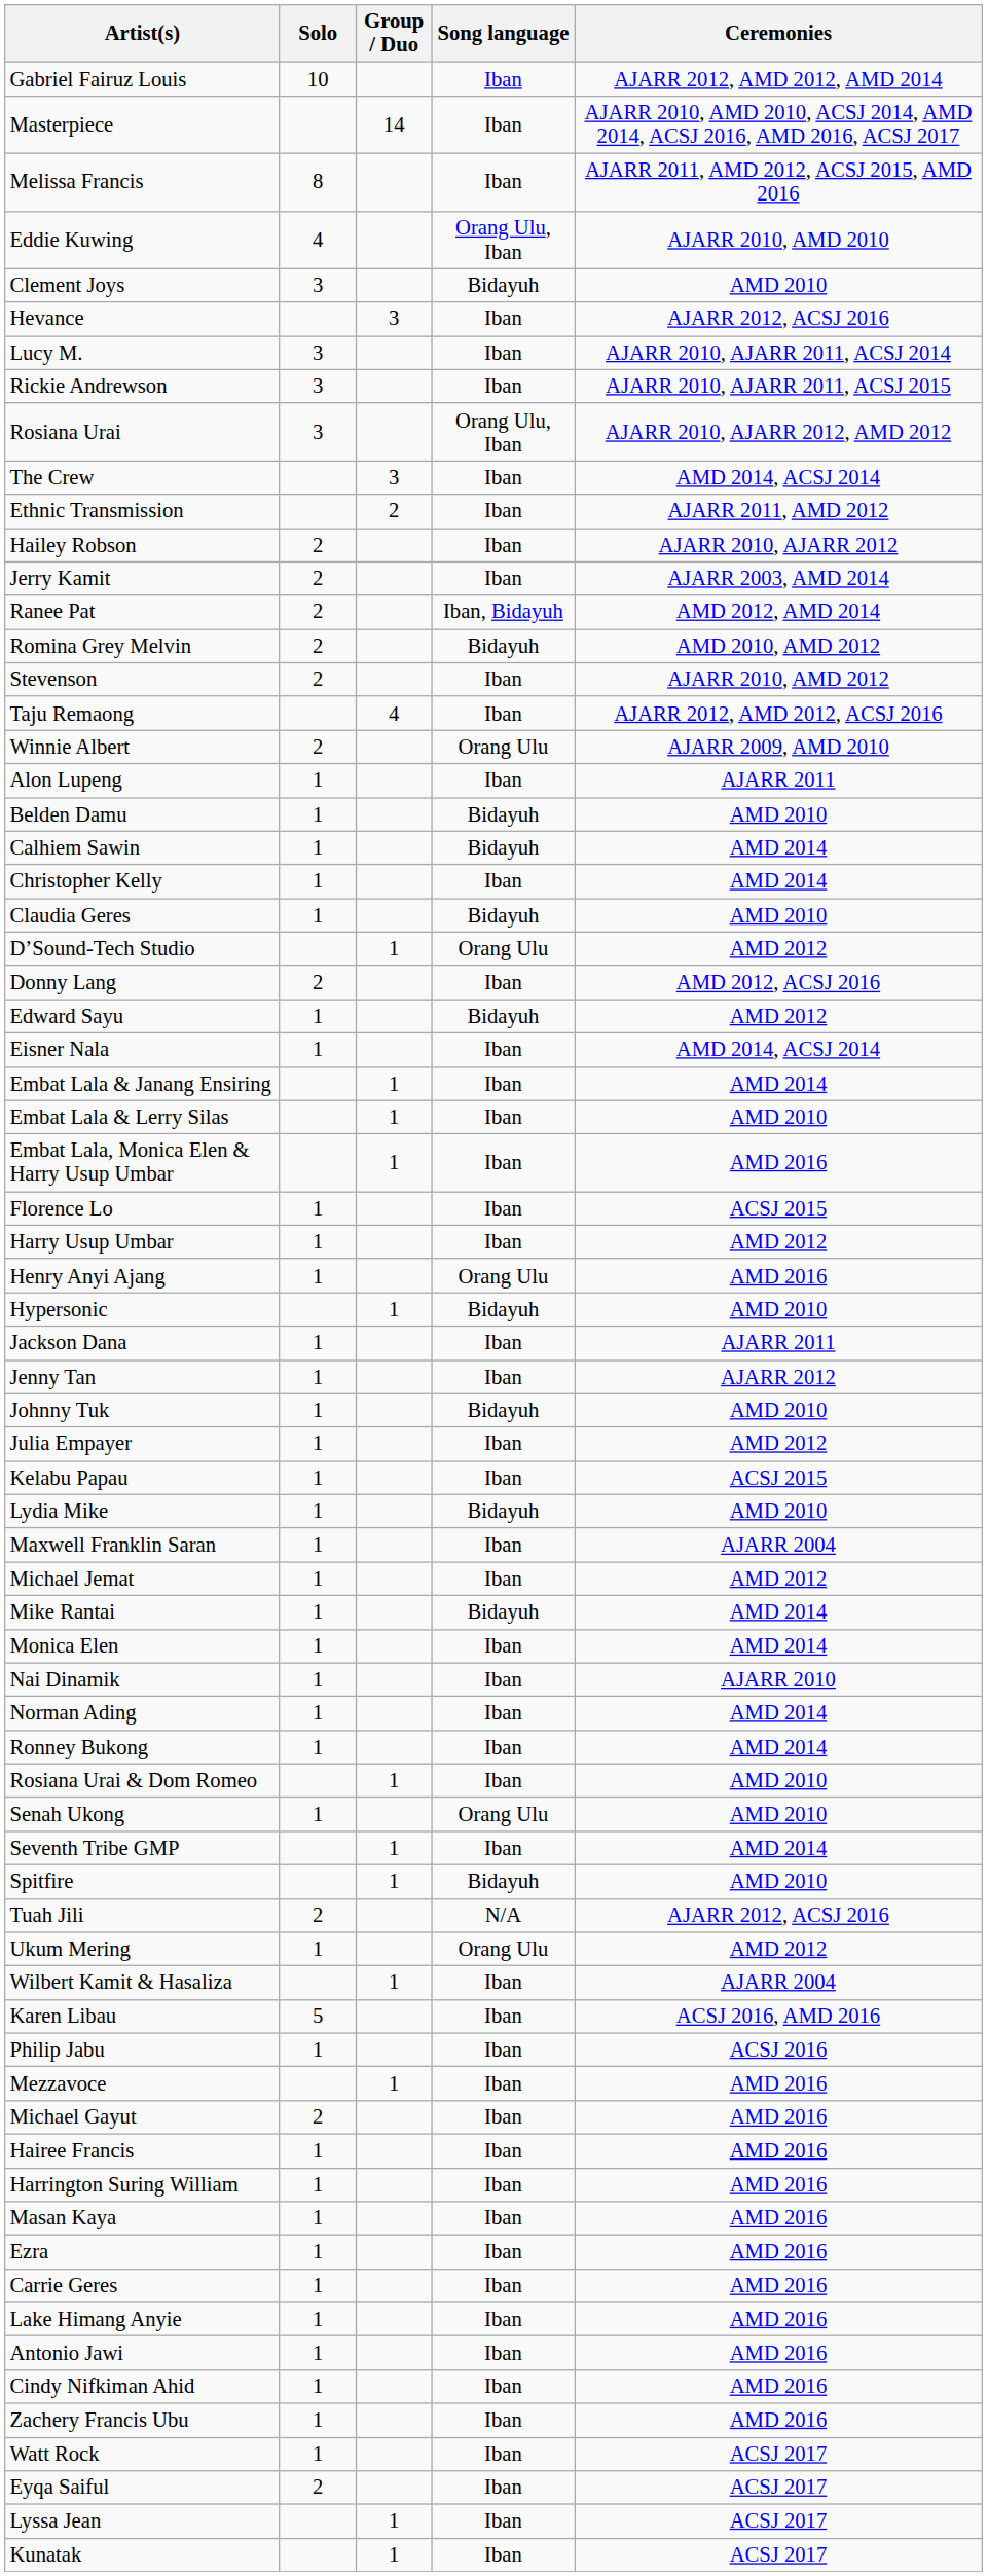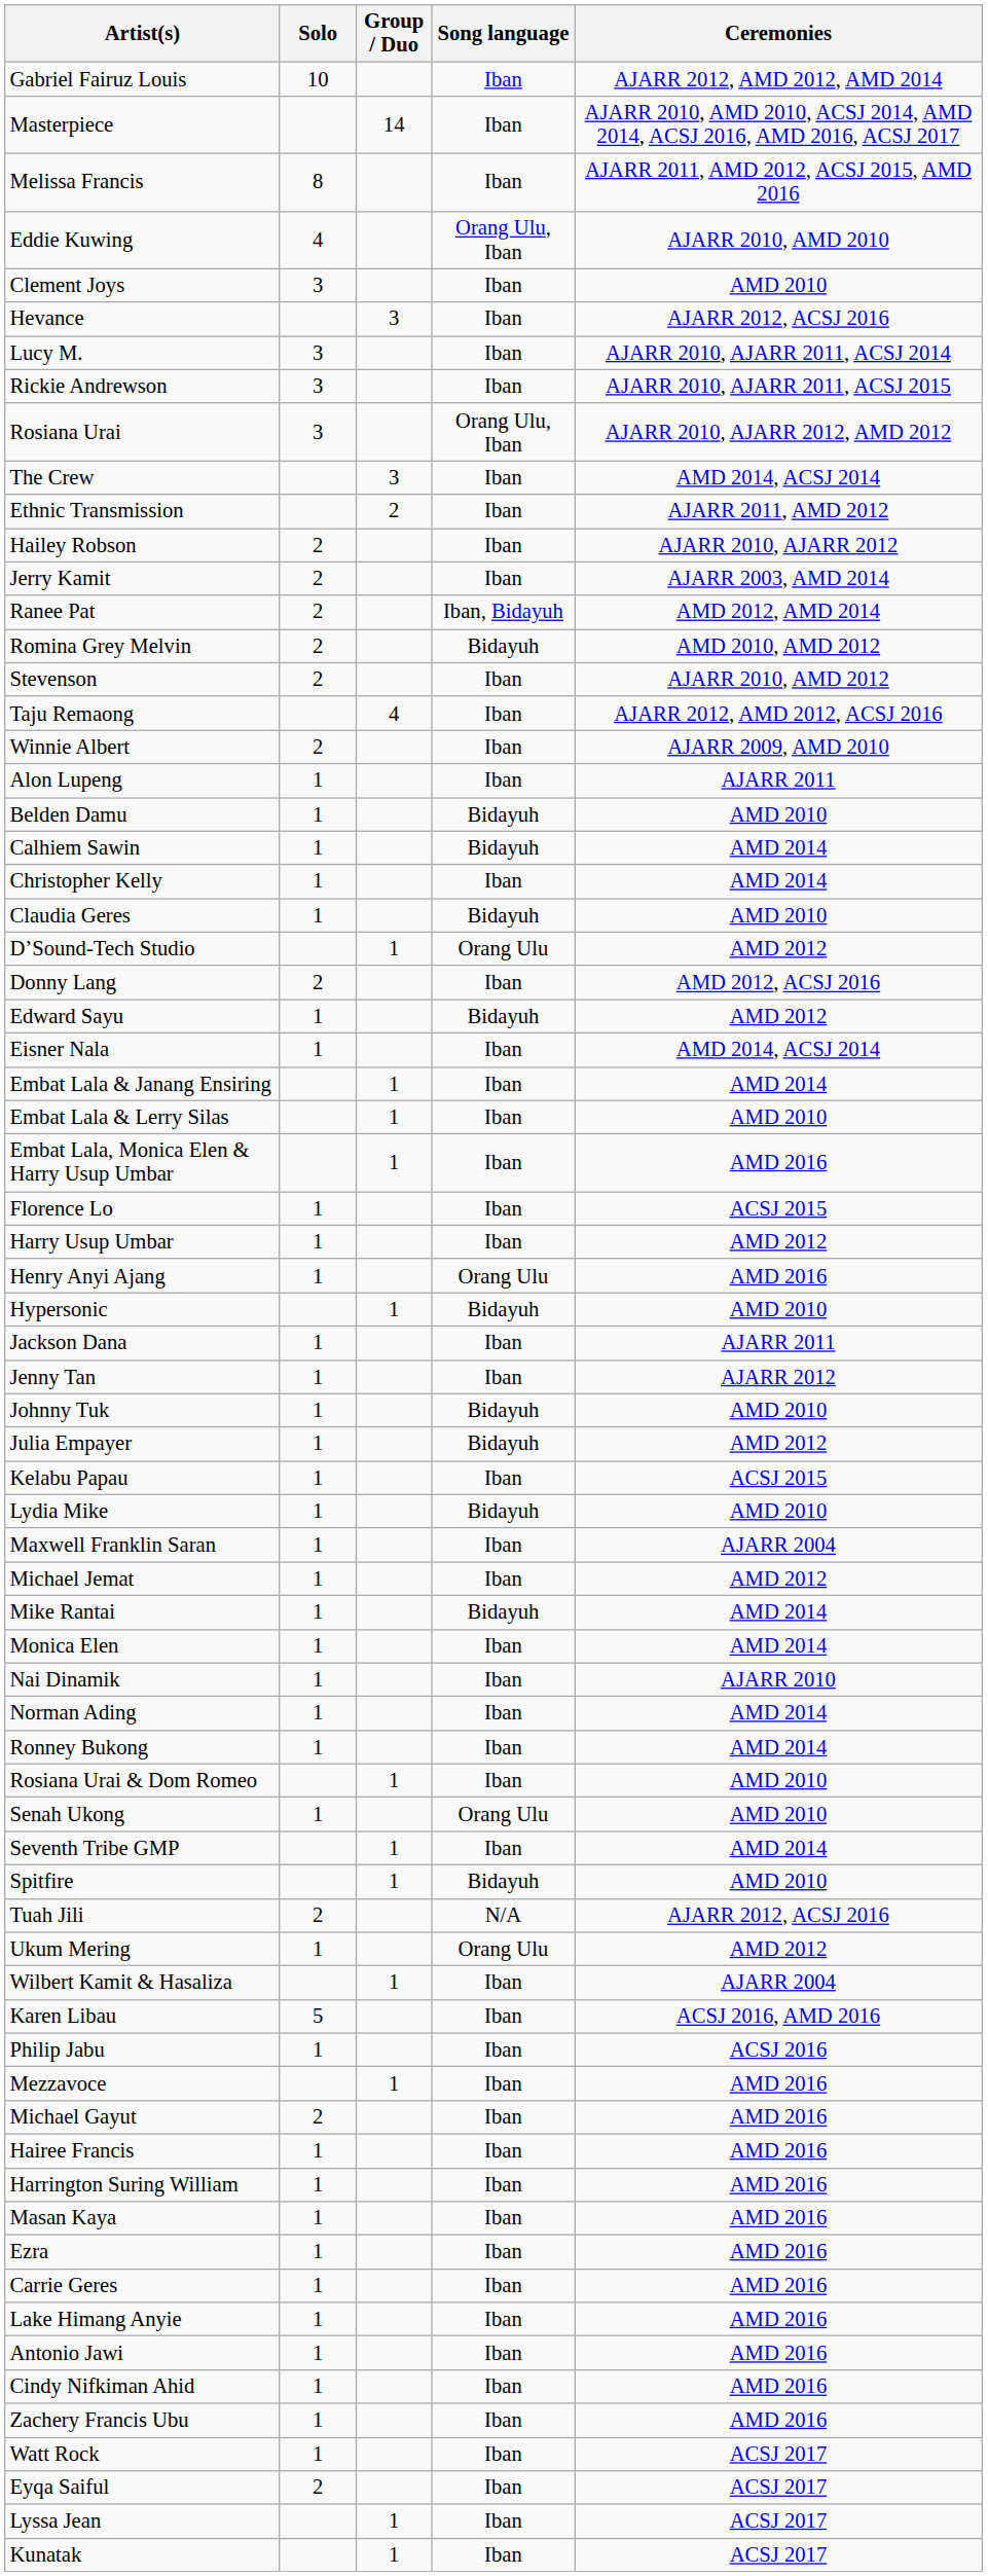 <table class="sortable wikitable" style="text-align: left">
 <tr>
 <th style="width:200px;"><strong>Artist(s)</strong></th>
 <th width="50"><strong>Solo</strong></th>
 <th width="50"><strong>Group / Duo</strong></th>
 <th style="width:100px;"><strong>Song language</strong></th>
 <th style="width:300px;"><strong>Ceremonies</strong></th>
 </tr>
 <tr>
 <td>Gabriel Fairuz Louis</td>
 <td style="text-align:center;">10</td>
 <td style="text-align:center;"></td>
 <td style="text-align:center;"><a href='#'>Iban</a></td>
 <td style="text-align:center;"><a href='#'>AJARR 2012</a>, <a href='#'>AMD 2012</a>, <a href='#'>AMD 2014</a></td>
 </tr>
 <tr>
 <td>Masterpiece</td>
 <td style="text-align:center;"></td>
 <td style="text-align:center;">14</td>
 <td style="text-align:center;">Iban</td>
 <td style="text-align:center;"><a href='#'>AJARR 2010</a>, <a href='#'>AMD 2010</a>, <a href='#'>ACSJ 2014</a>, <a href='#'>AMD 2014</a>, <a href='#'>ACSJ 2016</a>, <a href='#'>AMD 2016</a>, <a href='#'>ACSJ 2017</a></td>
 </tr>
 <tr>
 <td>Melissa Francis</td>
 <td style="text-align:center;">8</td>
 <td style="text-align:center;"></td>
 <td style="text-align:center;">Iban</td>
 <td style="text-align:center;"><a href='#'>AJARR 2011</a>, <a href='#'>AMD 2012</a>, <a href='#'>ACSJ 2015</a>, <a href='#'>AMD 2016</a></td>
 </tr>
 <tr>
 <td>Eddie Kuwing</td>
 <td style="text-align:center;">4</td>
 <td style="text-align:center;"></td>
 <td style="text-align:center;"><a href='#'>Orang Ulu</a>, Iban</td>
 <td style="text-align:center;"><a href='#'>AJARR 2010</a>, <a href='#'>AMD 2010</a></td>
 </tr>
 <tr>
 <td>Clement Joys</td>
 <td style="text-align:center;">3</td>
 <td style="text-align:center;"></td>
-<td style="text-align:center;">Bidayuh</td>
+<td style="text-align:center;">Iban</td>
 <td style="text-align:center;"><a href='#'>AMD 2010</a></td>
 </tr>
 <tr>
 <td>Hevance</td>
 <td style="text-align:center;"></td>
 <td style="text-align:center;">3</td>
 <td style="text-align:center;">Iban</td>
 <td style="text-align:center;"><a href='#'>AJARR 2012</a>, <a href='#'>ACSJ 2016</a></td>
 </tr>
 <tr>
 <td>Lucy M.</td>
 <td style="text-align:center;">3</td>
 <td style="text-align:center;"></td>
 <td style="text-align:center;">Iban</td>
 <td style="text-align:center;"><a href='#'>AJARR 2010</a>, <a href='#'>AJARR 2011</a>, <a href='#'>ACSJ 2014</a></td>
 </tr>
 <tr>
 <td>Rickie Andrewson</td>
 <td style="text-align:center;">3</td>
 <td style="text-align:center;"></td>
 <td style="text-align:center;">Iban</td>
 <td style="text-align:center;"><a href='#'>AJARR 2010</a>, <a href='#'>AJARR 2011</a>, <a href='#'>ACSJ 2015</a></td>
 </tr>
 <tr>
 <td>Rosiana Urai</td>
 <td style="text-align:center;">3</td>
 <td style="text-align:center;"></td>
 <td style="text-align:center;">Orang Ulu, Iban</td>
 <td style="text-align:center;"><a href='#'>AJARR 2010</a>, <a href='#'>AJARR 2012</a>, <a href='#'>AMD 2012</a></td>
 </tr>
 <tr>
 <td>The Crew</td>
 <td style="text-align:center;"></td>
 <td style="text-align:center;">3</td>
 <td style="text-align:center;">Iban</td>
 <td style="text-align:center;"><a href='#'>AMD 2014</a>, <a href='#'>ACSJ 2014</a></td>
 </tr>
 <tr>
 <td>Ethnic Transmission</td>
 <td style="text-align:center;"></td>
 <td style="text-align:center;">2</td>
 <td style="text-align:center;">Iban</td>
 <td style="text-align:center;"><a href='#'>AJARR 2011</a>, <a href='#'>AMD 2012</a></td>
 </tr>
 <tr>
 <td>Hailey Robson</td>
 <td style="text-align:center;">2</td>
 <td style="text-align:center;"></td>
 <td style="text-align:center;">Iban</td>
 <td style="text-align:center;"><a href='#'>AJARR 2010</a>, <a href='#'>AJARR 2012</a></td>
 </tr>
 <tr>
 <td>Jerry Kamit</td>
 <td style="text-align:center;">2</td>
 <td style="text-align:center;"></td>
 <td style="text-align:center;">Iban</td>
 <td style="text-align:center;"><a href='#'>AJARR 2003</a>, <a href='#'>AMD 2014</a></td>
 </tr>
 <tr>
 <td>Ranee Pat</td>
 <td style="text-align:center;">2</td>
 <td style="text-align:center;"></td>
 <td style="text-align:center;">Iban, <a href='#'>Bidayuh</a></td>
 <td style="text-align:center;"><a href='#'>AMD 2012</a>, <a href='#'>AMD 2014</a></td>
 </tr>
 <tr>
 <td>Romina Grey Melvin</td>
 <td style="text-align:center;">2</td>
 <td style="text-align:center;"></td>
 <td style="text-align:center;">Bidayuh</td>
 <td style="text-align:center;"><a href='#'>AMD 2010</a>, <a href='#'>AMD 2012</a></td>
 </tr>
 <tr>
 <td>Stevenson</td>
 <td style="text-align:center;">2</td>
 <td style="text-align:center;"></td>
 <td style="text-align:center;">Iban</td>
 <td style="text-align:center;"><a href='#'>AJARR 2010</a>, <a href='#'>AMD 2012</a></td>
 </tr>
 <tr>
 <td>Taju Remaong</td>
 <td style="text-align:center;"></td>
 <td style="text-align:center;">4</td>
 <td style="text-align:center;">Iban</td>
 <td style="text-align:center;"><a href='#'>AJARR 2012</a>, <a href='#'>AMD 2012</a>, <a href='#'>ACSJ 2016</a></td>
 </tr>
 <tr>
 <td>Winnie Albert</td>
 <td style="text-align:center;">2</td>
 <td style="text-align:center;"></td>
-<td style="text-align:center;">Orang Ulu</td>
+<td style="text-align:center;">Iban</td>
 <td style="text-align:center;"><a href='#'>AJARR 2009</a>, <a href='#'>AMD 2010</a></td>
 </tr>
 <tr>
 <td>Alon Lupeng</td>
 <td style="text-align:center;">1</td>
 <td style="text-align:center;"></td>
 <td style="text-align:center;">Iban</td>
 <td style="text-align:center;"><a href='#'>AJARR 2011</a></td>
 </tr>
 <tr>
 <td>Belden Damu</td>
 <td style="text-align:center;">1</td>
 <td style="text-align:center;"></td>
 <td style="text-align:center;">Bidayuh</td>
 <td style="text-align:center;"><a href='#'>AMD 2010</a></td>
 </tr>
 <tr>
 <td>Calhiem Sawin</td>
 <td style="text-align:center;">1</td>
 <td style="text-align:center;"></td>
 <td style="text-align:center;">Bidayuh</td>
 <td style="text-align:center;"><a href='#'>AMD 2014</a></td>
 </tr>
 <tr>
 <td>Christopher Kelly</td>
 <td style="text-align:center;">1</td>
 <td style="text-align:center;"></td>
 <td style="text-align:center;">Iban</td>
 <td style="text-align:center;"><a href='#'>AMD 2014</a></td>
 </tr>
 <tr>
 <td>Claudia Geres</td>
 <td style="text-align:center;">1</td>
 <td style="text-align:center;"></td>
 <td style="text-align:center;">Bidayuh</td>
 <td style="text-align:center;"><a href='#'>AMD 2010</a></td>
 </tr>
 <tr>
 <td>D’Sound-Tech Studio</td>
 <td style="text-align:center;"></td>
 <td style="text-align:center;">1</td>
 <td style="text-align:center;">Orang Ulu</td>
 <td style="text-align:center;"><a href='#'>AMD 2012</a></td>
 </tr>
 <tr>
 <td>Donny Lang</td>
 <td style="text-align:center;">2</td>
 <td style="text-align:center;"></td>
 <td style="text-align:center;">Iban</td>
 <td style="text-align:center;"><a href='#'>AMD 2012</a>, <a href='#'>ACSJ 2016</a></td>
 </tr>
 <tr>
 <td>Edward Sayu</td>
 <td style="text-align:center;">1</td>
 <td style="text-align:center;"></td>
 <td style="text-align:center;">Bidayuh</td>
 <td style="text-align:center;"><a href='#'>AMD 2012</a></td>
 </tr>
 <tr>
 <td>Eisner Nala</td>
 <td style="text-align:center;">1</td>
 <td style="text-align:center;"></td>
 <td style="text-align:center;">Iban</td>
 <td style="text-align:center;"><a href='#'>AMD 2014</a>, <a href='#'>ACSJ 2014</a></td>
 </tr>
 <tr>
 <td>Embat Lala & Janang Ensiring</td>
 <td style="text-align:center;"></td>
 <td style="text-align:center;">1</td>
 <td style="text-align:center;">Iban</td>
 <td style="text-align:center;"><a href='#'>AMD 2014</a></td>
 </tr>
 <tr>
 <td>Embat Lala & Lerry Silas</td>
 <td style="text-align:center;"></td>
 <td style="text-align:center;">1</td>
 <td style="text-align:center;">Iban</td>
 <td style="text-align:center;"><a href='#'>AMD 2010</a></td>
 </tr>
 <tr>
 <td>Embat Lala, Monica Elen & Harry Usup Umbar</td>
 <td style="text-align:center;"></td>
 <td style="text-align:center;">1</td>
 <td style="text-align:center;">Iban</td>
 <td style="text-align:center;"><a href='#'>AMD 2016</a></td>
 </tr>
 <tr>
 <td>Florence Lo</td>
 <td style="text-align:center;">1</td>
 <td style="text-align:center;"></td>
 <td style="text-align:center;">Iban</td>
 <td style="text-align:center;"><a href='#'>ACSJ 2015</a></td>
 </tr>
 <tr>
 <td>Harry Usup Umbar</td>
 <td style="text-align:center;">1</td>
 <td style="text-align:center;"></td>
 <td style="text-align:center;">Iban</td>
 <td style="text-align:center;"><a href='#'>AMD 2012</a></td>
 </tr>
 <tr>
 <td>Henry Anyi Ajang</td>
 <td style="text-align:center;">1</td>
 <td style="text-align:center;"></td>
 <td style="text-align:center;">Orang Ulu</td>
 <td style="text-align:center;"><a href='#'>AMD 2016</a></td>
 </tr>
 <tr>
 <td>Hypersonic</td>
 <td style="text-align:center;"></td>
 <td style="text-align:center;">1</td>
 <td style="text-align:center;">Bidayuh</td>
 <td style="text-align:center;"><a href='#'>AMD 2010</a></td>
 </tr>
 <tr>
 <td>Jackson Dana</td>
 <td style="text-align:center;">1</td>
 <td style="text-align:center;"></td>
 <td style="text-align:center;">Iban</td>
 <td style="text-align:center;"><a href='#'>AJARR 2011</a></td>
 </tr>
 <tr>
 <td>Jenny Tan</td>
 <td style="text-align:center;">1</td>
 <td style="text-align:center;"></td>
 <td style="text-align:center;">Iban</td>
 <td style="text-align:center;"><a href='#'>AJARR 2012</a></td>
 </tr>
 <tr>
 <td>Johnny Tuk</td>
 <td style="text-align:center;">1</td>
 <td style="text-align:center;"></td>
 <td style="text-align:center;">Bidayuh</td>
 <td style="text-align:center;"><a href='#'>AMD 2010</a></td>
 </tr>
 <tr>
 <td>Julia Empayer</td>
 <td style="text-align:center;">1</td>
 <td style="text-align:center;"></td>
-<td style="text-align:center;">Iban</td>
+<td style="text-align:center;">Bidayuh</td>
 <td style="text-align:center;"><a href='#'>AMD 2012</a></td>
 </tr>
 <tr>
 <td>Kelabu Papau</td>
 <td style="text-align:center;">1</td>
 <td style="text-align:center;"></td>
 <td style="text-align:center;">Iban</td>
 <td style="text-align:center;"><a href='#'>ACSJ 2015</a></td>
 </tr>
 <tr>
 <td>Lydia Mike</td>
 <td style="text-align:center;">1</td>
 <td style="text-align:center;"></td>
 <td style="text-align:center;">Bidayuh</td>
 <td style="text-align:center;"><a href='#'>AMD 2010</a></td>
 </tr>
 <tr>
 <td>Maxwell Franklin Saran</td>
 <td style="text-align:center;">1</td>
 <td style="text-align:center;"></td>
 <td style="text-align:center;">Iban</td>
 <td style="text-align:center;"><a href='#'>AJARR 2004</a></td>
 </tr>
 <tr>
 <td>Michael Jemat</td>
 <td style="text-align:center;">1</td>
 <td style="text-align:center;"></td>
 <td style="text-align:center;">Iban</td>
 <td style="text-align:center;"><a href='#'>AMD 2012</a></td>
 </tr>
 <tr>
 <td>Mike Rantai</td>
 <td style="text-align:center;">1</td>
 <td style="text-align:center;"></td>
 <td style="text-align:center;">Bidayuh</td>
 <td style="text-align:center;"><a href='#'>AMD 2014</a></td>
 </tr>
 <tr>
 <td>Monica Elen</td>
 <td style="text-align:center;">1</td>
 <td style="text-align:center;"></td>
 <td style="text-align:center;">Iban</td>
 <td style="text-align:center;"><a href='#'>AMD 2014</a></td>
 </tr>
 <tr>
 <td>Nai Dinamik</td>
 <td style="text-align:center;">1</td>
 <td style="text-align:center;"></td>
 <td style="text-align:center;">Iban</td>
 <td style="text-align:center;"><a href='#'>AJARR 2010</a></td>
 </tr>
 <tr>
 <td>Norman Ading</td>
 <td style="text-align:center;">1</td>
 <td style="text-align:center;"></td>
 <td style="text-align:center;">Iban</td>
 <td style="text-align:center;"><a href='#'>AMD 2014</a></td>
 </tr>
 <tr>
 <td>Ronney Bukong</td>
 <td style="text-align:center;">1</td>
 <td style="text-align:center;"></td>
 <td style="text-align:center;">Iban</td>
 <td style="text-align:center;"><a href='#'>AMD 2014</a></td>
 </tr>
 <tr>
 <td>Rosiana Urai & Dom Romeo</td>
 <td style="text-align:center;"></td>
 <td style="text-align:center;">1</td>
 <td style="text-align:center;">Iban</td>
 <td style="text-align:center;"><a href='#'>AMD 2010</a></td>
 </tr>
 <tr>
 <td>Senah Ukong</td>
 <td style="text-align:center;">1</td>
 <td style="text-align:center;"></td>
 <td style="text-align:center;">Orang Ulu</td>
 <td style="text-align:center;"><a href='#'>AMD 2010</a></td>
 </tr>
 <tr>
 <td>Seventh Tribe GMP</td>
 <td style="text-align:center;"></td>
 <td style="text-align:center;">1</td>
 <td style="text-align:center;">Iban</td>
 <td style="text-align:center;"><a href='#'>AMD 2014</a></td>
 </tr>
 <tr>
 <td>Spitfire</td>
 <td style="text-align:center;"></td>
 <td style="text-align:center;">1</td>
 <td style="text-align:center;">Bidayuh</td>
 <td style="text-align:center;"><a href='#'>AMD 2010</a></td>
 </tr>
 <tr>
 <td>Tuah Jili</td>
 <td style="text-align:center;">2</td>
 <td style="text-align:center;"></td>
 <td style="text-align:center;">N/A</td>
 <td style="text-align:center;"><a href='#'>AJARR 2012</a>, <a href='#'>ACSJ 2016</a></td>
 </tr>
 <tr>
 <td>Ukum Mering</td>
 <td style="text-align:center;">1</td>
 <td style="text-align:center;"></td>
 <td style="text-align:center;">Orang Ulu</td>
 <td style="text-align:center;"><a href='#'>AMD 2012</a></td>
 </tr>
 <tr>
 <td>Wilbert Kamit & Hasaliza</td>
 <td style="text-align:center;"></td>
 <td style="text-align:center;">1</td>
 <td style="text-align:center;">Iban</td>
 <td style="text-align:center;"><a href='#'>AJARR 2004</a></td>
 </tr>
 <tr>
 <td>Karen Libau</td>
 <td style="text-align:center;">5</td>
 <td style="text-align:center;"></td>
 <td style="text-align:center;">Iban</td>
 <td style="text-align:center;"><a href='#'>ACSJ 2016</a>, <a href='#'>AMD 2016</a></td>
 </tr>
 <tr>
 <td>Philip Jabu</td>
 <td style="text-align:center;">1</td>
 <td style="text-align:center;"></td>
 <td style="text-align:center;">Iban</td>
 <td style="text-align:center;"><a href='#'>ACSJ 2016</a></td>
 </tr>
 <tr>
 <td>Mezzavoce</td>
 <td style="text-align:center;"></td>
 <td style="text-align:center;">1</td>
 <td style="text-align:center;">Iban</td>
 <td style="text-align:center;"><a href='#'>AMD 2016</a></td>
 </tr>
 <tr>
 <td>Michael Gayut</td>
 <td style="text-align:center;">2</td>
 <td style="text-align:center;"></td>
 <td style="text-align:center;">Iban</td>
 <td style="text-align:center;"><a href='#'>AMD 2016</a></td>
 </tr>
 <tr>
 <td>Hairee Francis</td>
 <td style="text-align:center;">1</td>
 <td style="text-align:center;"></td>
 <td style="text-align:center;">Iban</td>
 <td style="text-align:center;"><a href='#'>AMD 2016</a></td>
 </tr>
 <tr>
 <td>Harrington Suring William</td>
 <td style="text-align:center;">1</td>
 <td style="text-align:center;"></td>
 <td style="text-align:center;">Iban</td>
 <td style="text-align:center;"><a href='#'>AMD 2016</a></td>
 </tr>
 <tr>
 <td>Masan Kaya</td>
 <td style="text-align:center;">1</td>
 <td style="text-align:center;"></td>
 <td style="text-align:center;">Iban</td>
 <td style="text-align:center;"><a href='#'>AMD 2016</a></td>
 </tr>
 <tr>
 <td>Ezra</td>
 <td style="text-align:center;">1</td>
 <td style="text-align:center;"></td>
 <td style="text-align:center;">Iban</td>
 <td style="text-align:center;"><a href='#'>AMD 2016</a></td>
 </tr>
 <tr>
 <td>Carrie Geres</td>
 <td style="text-align:center;">1</td>
 <td style="text-align:center;"></td>
 <td style="text-align:center;">Iban</td>
 <td style="text-align:center;"><a href='#'>AMD 2016</a></td>
 </tr>
 <tr>
 <td>Lake Himang Anyie</td>
 <td style="text-align:center;">1</td>
 <td style="text-align:center;"></td>
 <td style="text-align:center;">Iban</td>
 <td style="text-align:center;"><a href='#'>AMD 2016</a></td>
 </tr>
 <tr>
 <td>Antonio Jawi</td>
 <td style="text-align:center;">1</td>
 <td style="text-align:center;"></td>
 <td style="text-align:center;">Iban</td>
 <td style="text-align:center;"><a href='#'>AMD 2016</a></td>
 </tr>
 <tr>
 <td>Cindy Nifkiman Ahid</td>
 <td style="text-align:center;">1</td>
 <td style="text-align:center;"></td>
 <td style="text-align:center;">Iban</td>
 <td style="text-align:center;"><a href='#'>AMD 2016</a></td>
 </tr>
 <tr>
 <td>Zachery Francis Ubu</td>
 <td style="text-align:center;">1</td>
 <td style="text-align:center;"></td>
 <td style="text-align:center;">Iban</td>
 <td style="text-align:center;"><a href='#'>AMD 2016</a></td>
 </tr>
 <tr>
 <td>Watt Rock</td>
 <td style="text-align:center;">1</td>
 <td style="text-align:center;"></td>
 <td style="text-align:center;">Iban</td>
 <td style="text-align:center;"><a href='#'>ACSJ 2017</a></td>
 </tr>
 <tr>
 <td>Eyqa Saiful</td>
 <td style="text-align:center;">2</td>
 <td style="text-align:center;"></td>
 <td style="text-align:center;">Iban</td>
 <td style="text-align:center;"><a href='#'>ACSJ 2017</a></td>
 </tr>
 <tr>
 <td>Lyssa Jean</td>
 <td style="text-align:center;"></td>
 <td style="text-align:center;">1</td>
 <td style="text-align:center;">Iban</td>
 <td style="text-align:center;"><a href='#'>ACSJ 2017</a></td>
 </tr>
 <tr>
 <td>Kunatak</td>
 <td style="text-align:center;"></td>
 <td style="text-align:center;">1</td>
 <td style="text-align:center;">Iban</td>
 <td style="text-align:center;"><a href='#'>ACSJ 2017</a></td>
 </tr>
 </table>
